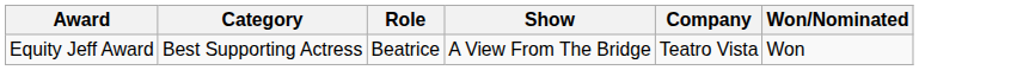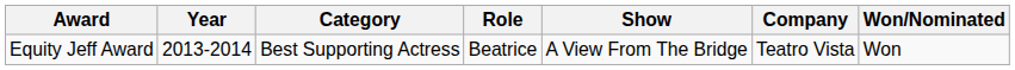 <table class="wikitable">
 <tr>
 <th>Award</th>
+<th>Year</th>
 <th>Category</th>
 <th>Role</th>
 <th>Show</th>
 <th>Company</th>
 <th>Won/Nominated</th>
 </tr>
 <tr>
 <td>Equity Jeff Award</td>
+<td>2013-2014</td>
 <td>Best Supporting Actress</td>
 <td>Beatrice</td>
 <td>A View From The Bridge</td>
 <td>Teatro Vista</td>
 <td>Won</td>
 </tr>
 </table>
